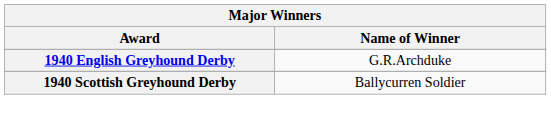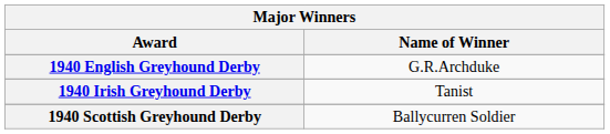 <table class="wikitable">
 <tr>
 <th colspan="2">Major Winners</th>
 </tr>
 <tr>
 <th width=300>Award</th>
 <th width=300>Name of Winner</th>
 </tr>
 <tr>
 </tr>
 <tr align=center>
 <th><a href='#'>1940 English Greyhound Derby</a></th>
 <td>G.R.Archduke</td>
 </tr>
 <tr>
 </tr>
+<tr align=center>
+<th><a href='#'>1940 Irish Greyhound Derby</a></th>
+<td>Tanist</td>
+</tr>
 <tr>
 </tr>
 <tr align=center>
 <th>1940 Scottish Greyhound Derby </th>
 <td>Ballycurren Soldier</td>
 </tr>
 </table>
